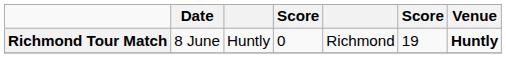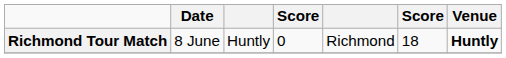 <table class="wikitable mw-collapsible">
 <tr>
 <td></td>
 <th scope="col">Date</th>
 <th scope="col"></th>
 <th scope="col">Score</th>
 <th scope="col"></th>
 <th scope="col">Score</th>
 <th scope="col">Venue</th>
 </tr>
 <tr>
 <th scope="row">Richmond Tour Match</th>
 <td>8 June</td>
 <td>Huntly</td>
 <td>0</td>
 <td>Richmond</td>
-<td>19</td>
+<td>18</td>
 <td><strong>Huntly</strong></td>
 </tr>
 <tr>
 </tr>
 </table>
